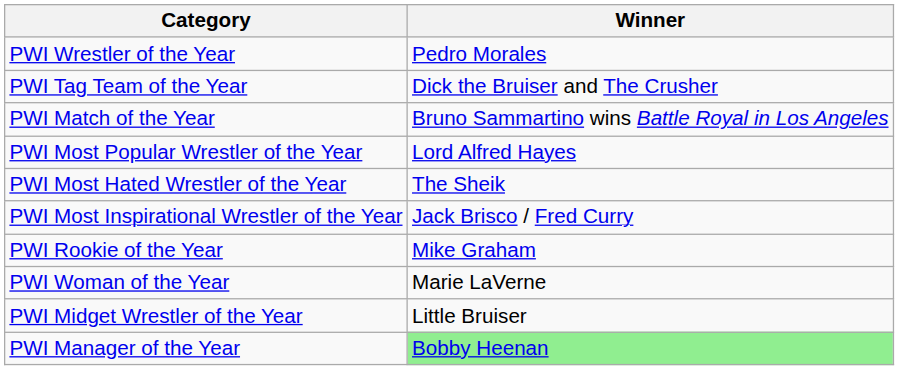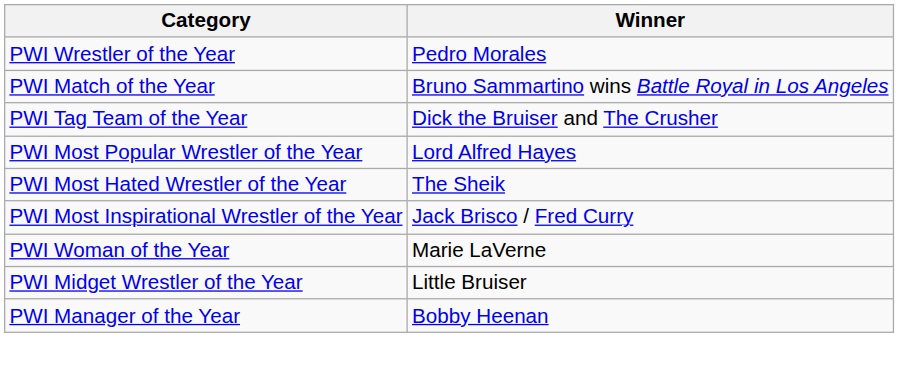 <table class="wikitable">
 <tr>
 <th>Category</th>
 <th>Winner</th>
 </tr>
 <tr>
 <td><a href='#'>PWI Wrestler of the Year</a></td>
 <td><a href='#'>Pedro Morales</a></td>
 </tr>
 <tr>
+<td><a href='#'>PWI Match of the Year</a></td>
+<td><a href='#'>Bruno Sammartino</a> wins <a href='#'><em>Battle Royal in Los Angeles</em></a></td>
+</tr>
+<tr>
 <td><a href='#'>PWI Tag Team of the Year</a></td>
 <td><a href='#'>Dick the Bruiser</a> and <a href='#'>The Crusher</a></td>
-</tr>
-<tr>
-<td><a href='#'>PWI Match of the Year</a></td>
-<td><a href='#'>Bruno Sammartino</a> wins <a href='#'><em>Battle Royal in Los Angeles</em></a></td>
 </tr>
 <tr>
 <td><a href='#'>PWI Most Popular Wrestler of the Year</a></td>
 <td><a href='#'>Lord Alfred Hayes</a></td>
 </tr>
 <tr>
 <td><a href='#'>PWI Most Hated Wrestler of the Year</a></td>
 <td><a href='#'>The Sheik</a></td>
 </tr>
 <tr>
 <td><a href='#'>PWI Most Inspirational Wrestler of the Year</a></td>
 <td><a href='#'>Jack Brisco</a> / <a href='#'>Fred Curry</a></td>
 </tr>
 <tr>
-<td><a href='#'>PWI Rookie of the Year</a></td>
-<td><a href='#'>Mike Graham</a></td>
-</tr>
-<tr>
 <td><a href='#'>PWI Woman of the Year</a></td>
 <td>Marie LaVerne</td>
 </tr>
 <tr>
 <td><a href='#'>PWI Midget Wrestler of the Year</a></td>
 <td>Little Bruiser</td>
 </tr>
 <tr>
 <td><a href='#'>PWI Manager of the Year</a></td>
-<td style="background: lightgreen;"><a href='#'>Bobby Heenan</a></td>
+<td><a href='#'>Bobby Heenan</a></td>
 </tr>
 </table>
